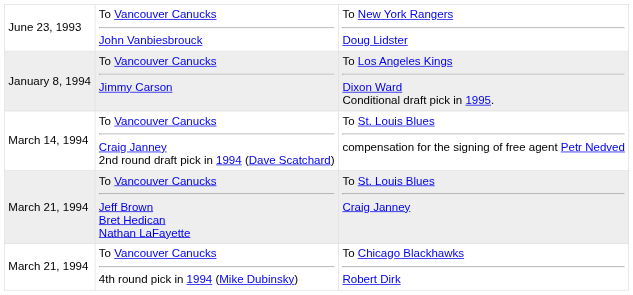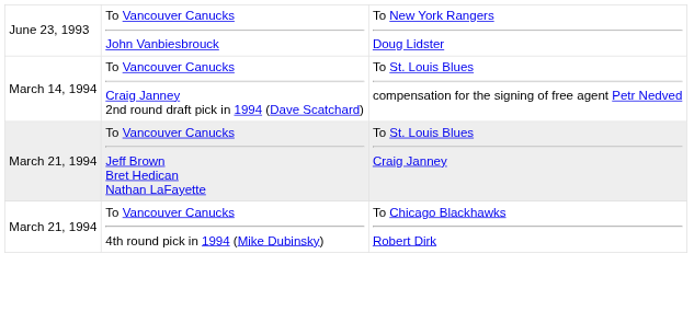 <table border=1 style="border-collapse:collapse" bordercolor="#DFDFDF"  cellpadding="5">
 <tr>
 <td>June 23, 1993</td>
 <td valign="top">To <a href='#'>Vancouver Canucks</a> <hr> <a href='#'>John Vanbiesbrouck</a></td>
 <td valign="top">To <a href='#'>New York Rangers</a> <hr> <a href='#'>Doug Lidster</a></td>
-</tr>
-<tr bgcolor="#eeeeee">
-<td>January 8, 1994</td>
-<td valign="top">To <a href='#'>Vancouver Canucks</a> <hr> <a href='#'>Jimmy Carson</a></td>
-<td valign="top">To <a href='#'>Los Angeles Kings</a> <hr> <a href='#'>Dixon Ward</a><br>Conditional draft pick in <a href='#'>1995</a>.</td>
 </tr>
 <tr>
 <td>March 14, 1994</td>
 <td valign="top">To <a href='#'>Vancouver Canucks</a> <hr> <a href='#'>Craig Janney</a><br>2nd round draft pick in <a href='#'>1994</a> (<a href='#'>Dave Scatchard</a>)</td>
 <td valign="top">To <a href='#'>St. Louis Blues</a> <hr> compensation for the signing of free agent <a href='#'>Petr Nedved</a></td>
 </tr>
 <tr bgcolor="#eeeeee">
 <td>March 21, 1994</td>
 <td valign="top">To  <a href='#'>Vancouver Canucks</a> <hr> <a href='#'>Jeff Brown</a><br><a href='#'>Bret Hedican</a><br><a href='#'>Nathan LaFayette</a></td>
 <td valign="top">To  <a href='#'>St. Louis Blues</a> <hr> <a href='#'>Craig Janney</a></td>
 </tr>
 <tr>
 <td>March 21, 1994</td>
 <td valign="top">To <a href='#'>Vancouver Canucks</a> <hr> 4th round pick in <a href='#'>1994</a> (<a href='#'>Mike Dubinsky</a>)</td>
 <td valign="top">To  <a href='#'>Chicago Blackhawks</a> <hr> <a href='#'>Robert Dirk</a></td>
 </tr>
 </table>
